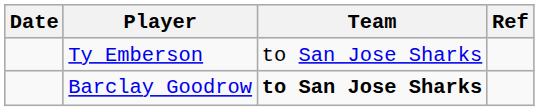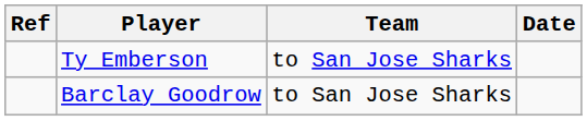 <table class="wikitable">
 <tr>
-<th>Date</th>
+<th>Ref</th>
 <th>Player</th>
 <th>Team</th>
-<th>Ref</th>
+<th>Date</th>
 </tr>
 <tr>
 <td></td>
 <td><a href='#'>Ty Emberson</a></td>
 <td>to <a href='#'>San Jose Sharks</a></td>
 <td></td>
 </tr>
 <tr>
 <td></td>
 <td><a href='#'>Barclay Goodrow</a></td>
-<td><strong>to San Jose Sharks</strong></td>
+<td>to San Jose Sharks</td>
 <td></td>
 </tr>
 </table>
